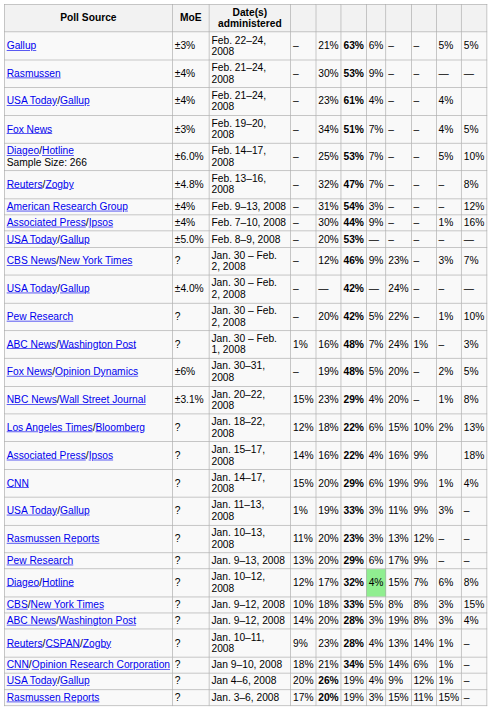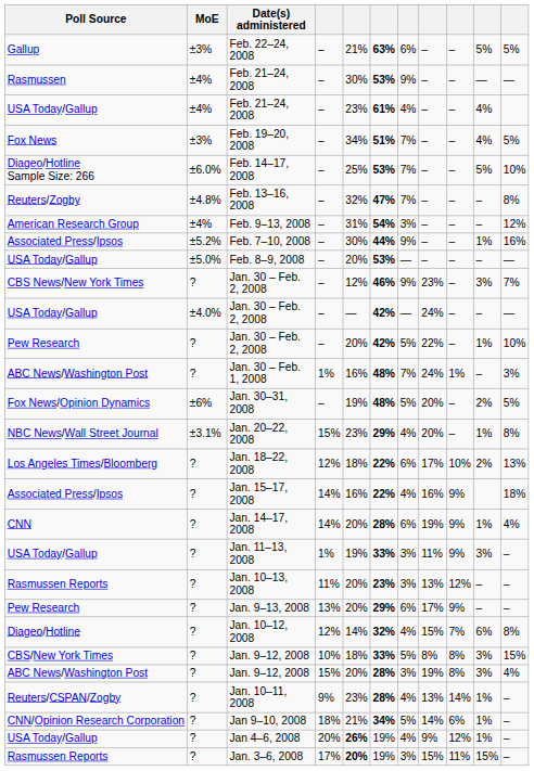 <table class="wikitable sortable">
 <tr>
 <th>Poll Source</th>
 <th style="width:50px;">MoE</th>
 <th style="width:120px;">Date(s)<br>administered</th>
 <th></th>
 <th></th>
 <th></th>
 <th></th>
 <th></th>
 <th></th>
 <th></th>
 <th></th>
 </tr>
 <tr>
 <td><a href='#'>Gallup</a></td>
 <td>±3%</td>
 <td>Feb. 22–24, 2008</td>
 <td>–</td>
 <td>21%</td>
 <td><strong>63%</strong></td>
 <td>6%</td>
 <td>–</td>
 <td>–</td>
 <td>5%</td>
 <td>5%</td>
 </tr>
 <tr>
 <td><a href='#'>Rasmussen</a></td>
 <td>±4%</td>
 <td>Feb. 21–24, 2008</td>
 <td>–</td>
 <td>30%</td>
 <td><strong>53%</strong></td>
 <td>9%</td>
 <td>–</td>
 <td>–</td>
 <td>—</td>
 <td>—</td>
 </tr>
 <tr>
 <td><a href='#'>USA Today</a>/<a href='#'>Gallup</a></td>
 <td>±4%</td>
 <td>Feb. 21–24, 2008</td>
 <td>–</td>
 <td>23%</td>
 <td><strong>61%</strong></td>
 <td>4%</td>
 <td>–</td>
 <td>–</td>
 <td>4%</td>
 <td></td>
 </tr>
 <tr>
 <td><a href='#'>Fox News</a></td>
 <td>±3%</td>
 <td>Feb. 19–20, 2008</td>
 <td>–</td>
 <td>34%</td>
 <td><strong>51%</strong></td>
 <td>7%</td>
 <td>–</td>
 <td>–</td>
 <td>4%</td>
 <td>5%</td>
 </tr>
 <tr>
 <td><a href='#'>Diageo</a>/<a href='#'>Hotline</a><br>Sample Size: 266</td>
 <td>±6.0%</td>
 <td>Feb. 14–17, 2008</td>
 <td>–</td>
 <td>25%</td>
 <td><strong>53%</strong></td>
 <td>7%</td>
 <td>–</td>
 <td>–</td>
 <td>5%</td>
 <td>10%</td>
 </tr>
 <tr>
 <td><a href='#'>Reuters</a>/<a href='#'>Zogby</a></td>
 <td>±4.8%</td>
 <td>Feb. 13–16, 2008</td>
 <td>–</td>
 <td>32%</td>
 <td><strong>47%</strong></td>
 <td>7%</td>
 <td>–</td>
 <td>–</td>
 <td>–</td>
 <td>8%</td>
 </tr>
 <tr>
 <td><a href='#'>American Research Group</a></td>
 <td>±4%</td>
 <td>Feb. 9–13, 2008</td>
 <td>–</td>
 <td>31%</td>
 <td><strong>54%</strong></td>
 <td>3%</td>
 <td>–</td>
 <td>–</td>
 <td>–</td>
 <td>12%</td>
 </tr>
 <tr>
 <td><a href='#'>Associated Press</a>/<a href='#'>Ipsos</a></td>
-<td>±4%</td>
+<td>±5.2%</td>
 <td>Feb. 7–10, 2008</td>
 <td>–</td>
 <td>30%</td>
 <td><strong>44%</strong></td>
 <td>9%</td>
 <td>–</td>
 <td>–</td>
 <td>1%</td>
 <td>16%</td>
 </tr>
 <tr>
 <td><a href='#'>USA Today</a>/<a href='#'>Gallup</a></td>
 <td>±5.0%</td>
 <td>Feb. 8–9, 2008</td>
 <td>–</td>
 <td>20%</td>
 <td><strong>53%</strong></td>
 <td>—</td>
 <td>–</td>
 <td>–</td>
 <td>–</td>
 <td>—</td>
 </tr>
 <tr>
 <td><a href='#'>CBS News</a>/<a href='#'>New York Times</a></td>
 <td>?</td>
 <td>Jan. 30 – Feb. 2, 2008</td>
 <td>–</td>
 <td>12%</td>
 <td><strong>46%</strong></td>
 <td>9%</td>
 <td>23%</td>
 <td>–</td>
 <td>3%</td>
 <td>7%</td>
 </tr>
 <tr>
 <td><a href='#'>USA Today</a>/<a href='#'>Gallup</a></td>
 <td>±4.0%</td>
 <td>Jan. 30 – Feb. 2, 2008</td>
 <td>–</td>
 <td>—</td>
 <td><strong>42%</strong></td>
 <td>—</td>
 <td>24%</td>
 <td>–</td>
 <td>–</td>
 <td>—</td>
 </tr>
 <tr>
 <td><a href='#'>Pew Research</a></td>
 <td>?</td>
 <td>Jan. 30 – Feb. 2, 2008</td>
 <td>–</td>
 <td>20%</td>
 <td><strong>42%</strong></td>
 <td>5%</td>
 <td>22%</td>
 <td>–</td>
 <td>1%</td>
 <td>10%</td>
 </tr>
 <tr>
 <td><a href='#'>ABC News</a>/<a href='#'>Washington Post</a></td>
 <td>?</td>
 <td>Jan. 30 – Feb. 1, 2008</td>
 <td>1%</td>
 <td>16%</td>
 <td><strong>48%</strong></td>
 <td>7%</td>
 <td>24%</td>
 <td>1%</td>
 <td>–</td>
 <td>3%</td>
 </tr>
 <tr>
 <td><a href='#'>Fox News</a>/<a href='#'>Opinion Dynamics</a></td>
 <td>±6%</td>
 <td>Jan. 30–31, 2008</td>
 <td>–</td>
 <td>19%</td>
 <td><strong>48%</strong></td>
 <td>5%</td>
 <td>20%</td>
 <td>–</td>
 <td>2%</td>
 <td>5%</td>
 </tr>
 <tr>
 <td><a href='#'>NBC News</a>/<a href='#'>Wall Street Journal</a></td>
 <td>±3.1%</td>
 <td>Jan. 20–22, 2008</td>
 <td>15%</td>
 <td>23%</td>
 <td><strong>29%</strong></td>
 <td>4%</td>
 <td>20%</td>
 <td>–</td>
 <td>1%</td>
 <td>8%</td>
 </tr>
 <tr>
 <td><a href='#'>Los Angeles Times</a>/<a href='#'>Bloomberg</a></td>
 <td>?</td>
 <td>Jan. 18–22, 2008</td>
 <td>12%</td>
 <td>18%</td>
 <td><strong>22%</strong></td>
 <td>6%</td>
-<td>15%</td>
+<td>17%</td>
 <td>10%</td>
 <td>2%</td>
 <td>13%</td>
 </tr>
 <tr>
 <td><a href='#'>Associated Press</a>/<a href='#'>Ipsos</a></td>
 <td>?</td>
 <td>Jan. 15–17, 2008</td>
 <td>14%</td>
 <td>16%</td>
 <td><strong>22%</strong></td>
 <td>4%</td>
 <td>16%</td>
 <td>9%</td>
 <td></td>
 <td>18%</td>
 </tr>
 <tr>
 <td><a href='#'>CNN</a></td>
 <td>?</td>
 <td>Jan. 14–17, 2008</td>
-<td>15%</td>
+<td>14%</td>
 <td>20%</td>
-<td><strong>29%</strong></td>
+<td><strong>28%</strong></td>
 <td>6%</td>
 <td>19%</td>
 <td>9%</td>
 <td>1%</td>
 <td>4%</td>
 </tr>
 <tr>
 <td><a href='#'>USA Today</a>/<a href='#'>Gallup</a></td>
 <td>?</td>
 <td>Jan. 11–13, 2008</td>
 <td>1%</td>
 <td>19%</td>
 <td><strong>33%</strong></td>
 <td>3%</td>
 <td>11%</td>
 <td>9%</td>
 <td>3%</td>
 <td>–</td>
 </tr>
 <tr>
 <td><a href='#'>Rasmussen Reports</a></td>
 <td>?</td>
 <td>Jan. 10–13, 2008</td>
 <td>11%</td>
 <td>20%</td>
 <td><strong>23%</strong></td>
 <td>3%</td>
 <td>13%</td>
 <td>12%</td>
 <td>–</td>
 <td>–</td>
 </tr>
 <tr>
 <td><a href='#'>Pew Research</a></td>
 <td>?</td>
 <td>Jan. 9–13, 2008</td>
 <td>13%</td>
 <td>20%</td>
 <td><strong>29%</strong></td>
 <td>6%</td>
 <td>17%</td>
 <td>9%</td>
 <td>–</td>
 <td>–</td>
 </tr>
 <tr>
 <td><a href='#'>Diageo</a>/<a href='#'>Hotline</a></td>
 <td>?</td>
 <td>Jan. 10–12, 2008</td>
 <td>12%</td>
-<td>17%</td>
+<td>14%</td>
 <td><strong>32%</strong></td>
-<td style="background: lightgreen;">4%</td>
+<td>4%</td>
 <td>15%</td>
 <td>7%</td>
 <td>6%</td>
 <td>8%</td>
 </tr>
 <tr>
 <td><a href='#'>CBS</a>/<a href='#'>New York Times</a></td>
 <td>?</td>
 <td>Jan. 9–12, 2008</td>
 <td>10%</td>
 <td>18%</td>
 <td><strong>33%</strong></td>
 <td>5%</td>
 <td>8%</td>
 <td>8%</td>
 <td>3%</td>
 <td>15%</td>
 </tr>
 <tr>
 <td><a href='#'>ABC News</a>/<a href='#'>Washington Post</a></td>
 <td>?</td>
 <td>Jan. 9–12, 2008</td>
-<td>14%</td>
+<td>15%</td>
 <td>20%</td>
 <td><strong>28%</strong></td>
 <td>3%</td>
 <td>19%</td>
 <td>8%</td>
 <td>3%</td>
 <td>4%</td>
 </tr>
 <tr>
 <td><a href='#'>Reuters</a>/<a href='#'>CSPAN</a>/<a href='#'>Zogby</a></td>
 <td>?</td>
 <td>Jan. 10–11, 2008</td>
 <td>9%</td>
 <td>23%</td>
 <td><strong>28%</strong></td>
 <td>4%</td>
 <td>13%</td>
 <td>14%</td>
 <td>1%</td>
 <td>–</td>
 </tr>
 <tr>
 <td><a href='#'>CNN</a>/<a href='#'>Opinion Research Corporation</a></td>
 <td>?</td>
 <td>Jan 9–10, 2008</td>
 <td>18%</td>
 <td>21%</td>
 <td><strong>34%</strong></td>
 <td>5%</td>
 <td>14%</td>
 <td>6%</td>
 <td>1%</td>
 <td>–</td>
 </tr>
 <tr>
 <td><a href='#'>USA Today</a>/<a href='#'>Gallup</a></td>
 <td>?</td>
 <td>Jan 4–6, 2008</td>
 <td>20%</td>
 <td><strong>26%</strong></td>
 <td>19%</td>
 <td>4%</td>
 <td>9%</td>
 <td>12%</td>
 <td>1%</td>
 <td>–</td>
 </tr>
 <tr>
 <td><a href='#'>Rasmussen Reports</a></td>
 <td>?</td>
 <td>Jan. 3–6, 2008</td>
 <td>17%</td>
 <td><strong>20%</strong></td>
 <td>19%</td>
 <td>3%</td>
 <td>15%</td>
 <td>11%</td>
 <td>15%</td>
 <td>–</td>
 </tr>
 </table>
